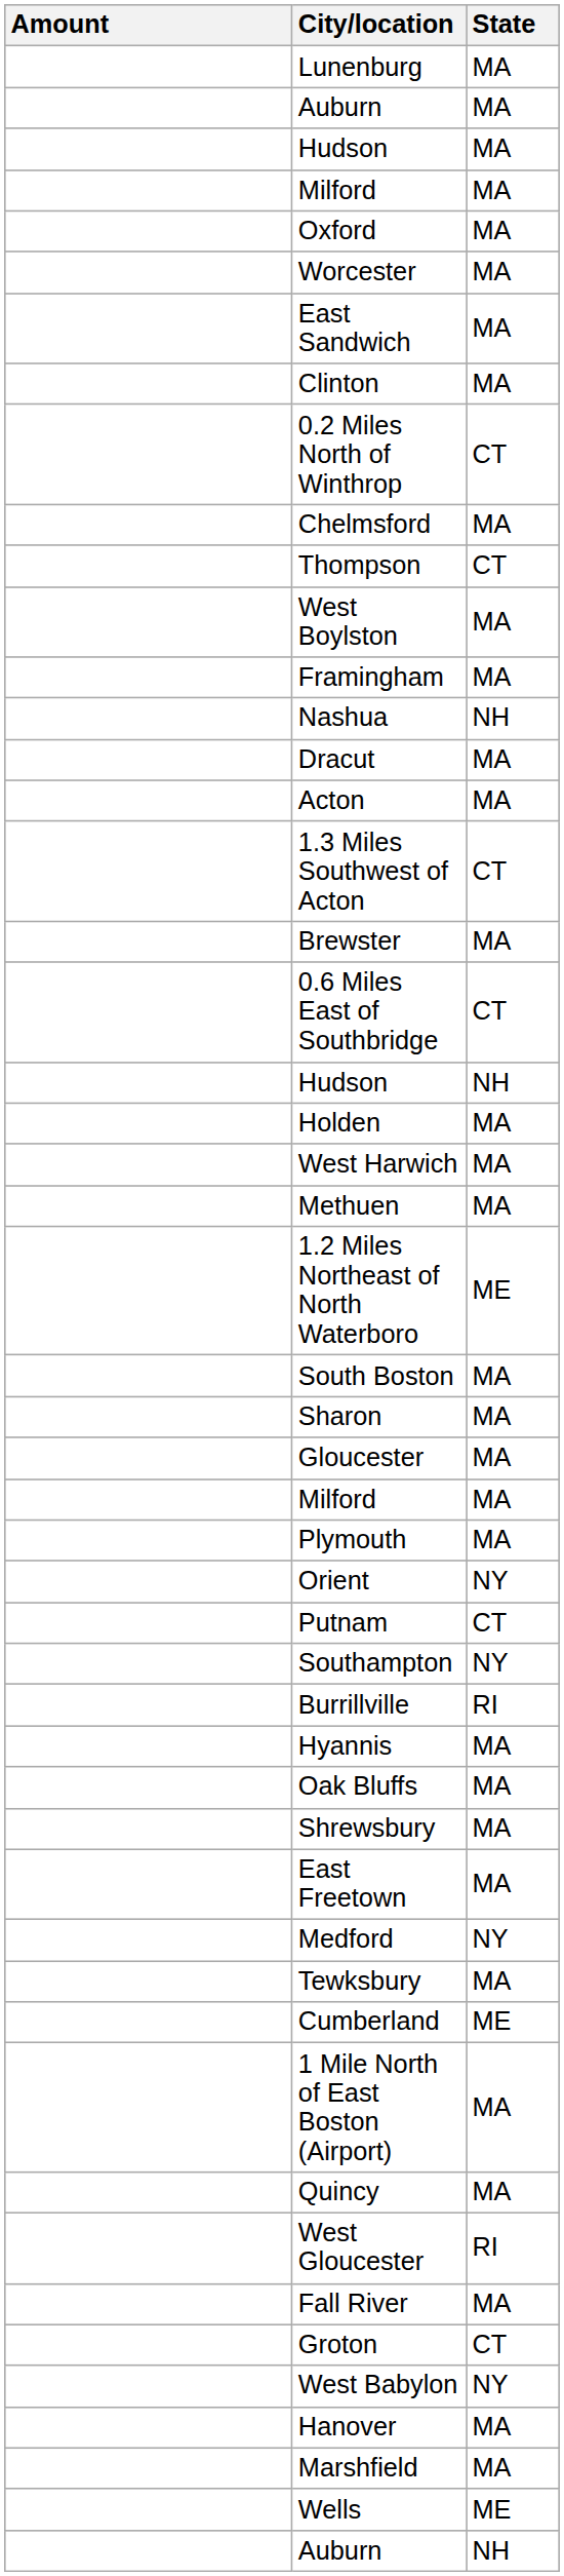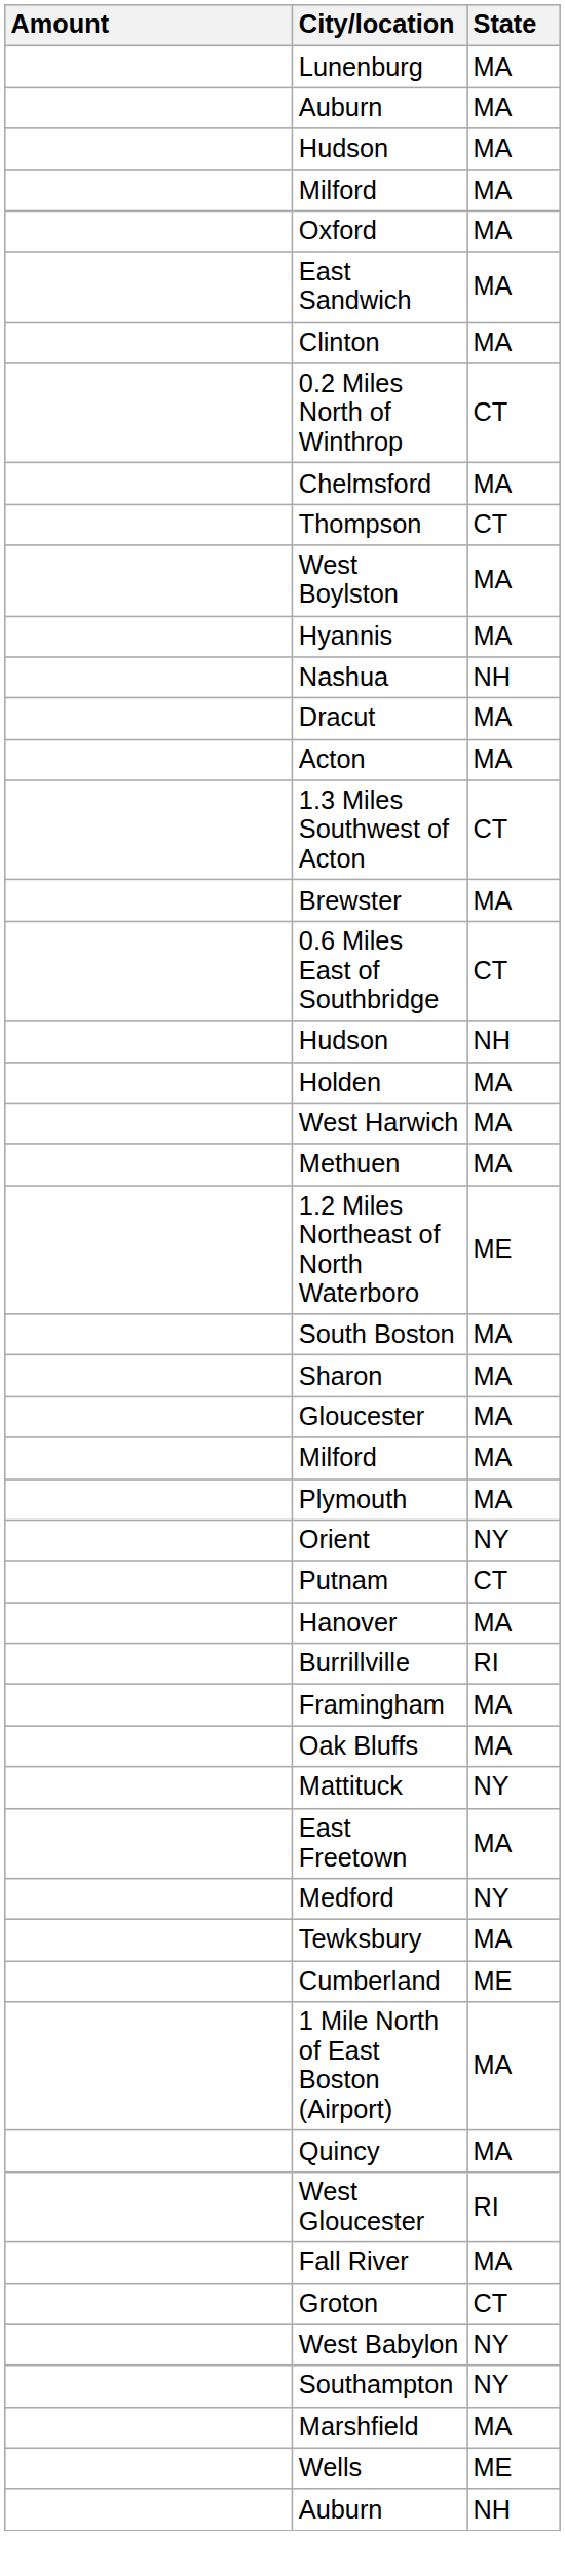 <table class="wikitable sortable collapsible" style="background-color:white;">
 <tr>
 <th style="text-align:left; width:170px;">Amount</th>
 <th style="text-align:left; width:100px;">City/location</th>
 <th style="text-align:left; width:50px;" class="sortable">State</th>
 </tr>
 <tr>
 <td></td>
 <td>Lunenburg</td>
 <td>MA</td>
 </tr>
 <tr>
 <td></td>
 <td>Auburn</td>
 <td>MA</td>
 </tr>
 <tr>
 <td></td>
 <td>Hudson</td>
 <td>MA</td>
 </tr>
 <tr>
 <td></td>
 <td>Milford</td>
 <td>MA</td>
 </tr>
 <tr>
 <td></td>
 <td>Oxford</td>
-<td>MA</td>
-</tr>
-<tr>
-<td></td>
-<td>Worcester</td>
 <td>MA</td>
 </tr>
 <tr>
 <td></td>
 <td>East Sandwich</td>
 <td>MA</td>
 </tr>
 <tr>
 <td></td>
 <td>Clinton</td>
 <td>MA</td>
 </tr>
 <tr>
 <td></td>
 <td>0.2 Miles North of Winthrop</td>
 <td>CT</td>
 </tr>
 <tr>
 <td></td>
 <td>Chelmsford</td>
 <td>MA</td>
 </tr>
 <tr>
 <td></td>
 <td>Thompson</td>
 <td>CT</td>
 </tr>
 <tr>
 <td></td>
 <td>West Boylston</td>
 <td>MA</td>
 </tr>
 <tr>
 <td></td>
-<td>Framingham</td>
+<td>Hyannis</td>
 <td>MA</td>
 </tr>
 <tr>
 <td></td>
 <td>Nashua</td>
 <td>NH</td>
 </tr>
 <tr>
 <td></td>
 <td>Dracut</td>
 <td>MA</td>
 </tr>
 <tr>
 <td></td>
 <td>Acton</td>
 <td>MA</td>
 </tr>
 <tr>
 <td></td>
 <td>1.3 Miles Southwest of Acton</td>
 <td>CT</td>
 </tr>
 <tr>
 <td></td>
 <td>Brewster</td>
 <td>MA</td>
 </tr>
 <tr>
 <td></td>
 <td>0.6 Miles East of Southbridge</td>
 <td>CT</td>
 </tr>
 <tr>
 <td></td>
 <td>Hudson</td>
 <td>NH</td>
 </tr>
 <tr>
 <td></td>
 <td>Holden</td>
 <td>MA</td>
 </tr>
 <tr>
 <td></td>
 <td>West Harwich</td>
 <td>MA</td>
 </tr>
 <tr>
 <td></td>
 <td>Methuen</td>
 <td>MA</td>
 </tr>
 <tr>
 <td></td>
 <td>1.2 Miles Northeast of North Waterboro</td>
 <td>ME</td>
 </tr>
 <tr>
 <td></td>
 <td>South Boston</td>
 <td>MA</td>
 </tr>
 <tr>
 <td></td>
 <td>Sharon</td>
 <td>MA</td>
 </tr>
 <tr>
 <td></td>
 <td>Gloucester</td>
 <td>MA</td>
 </tr>
 <tr>
 <td></td>
 <td>Milford</td>
 <td>MA</td>
 </tr>
 <tr>
 <td></td>
 <td>Plymouth</td>
 <td>MA</td>
 </tr>
 <tr>
 <td></td>
 <td>Orient</td>
 <td>NY</td>
 </tr>
 <tr>
 <td></td>
 <td>Putnam</td>
 <td>CT</td>
 </tr>
 <tr>
 <td></td>
-<td>Southampton</td>
-<td>NY</td>
+<td>Hanover</td>
+<td>MA</td>
 </tr>
 <tr>
 <td></td>
 <td>Burrillville</td>
 <td>RI</td>
 </tr>
 <tr>
 <td></td>
-<td>Hyannis</td>
+<td>Framingham</td>
 <td>MA</td>
 </tr>
 <tr>
 <td></td>
 <td>Oak Bluffs</td>
 <td>MA</td>
 </tr>
 <tr>
 <td></td>
-<td>Shrewsbury</td>
-<td>MA</td>
+<td>Mattituck</td>
+<td>NY</td>
 </tr>
 <tr>
 <td></td>
 <td>East Freetown</td>
 <td>MA</td>
 </tr>
 <tr>
 <td></td>
 <td>Medford</td>
 <td>NY</td>
 </tr>
 <tr>
 <td></td>
 <td>Tewksbury</td>
 <td>MA</td>
 </tr>
 <tr>
 <td></td>
 <td>Cumberland</td>
 <td>ME</td>
 </tr>
 <tr>
 <td></td>
 <td>1 Mile North of East Boston (Airport)</td>
 <td>MA</td>
 </tr>
 <tr>
 <td></td>
 <td>Quincy</td>
 <td>MA</td>
 </tr>
 <tr>
 <td></td>
 <td>West Gloucester</td>
 <td>RI</td>
 </tr>
 <tr>
 <td></td>
 <td>Fall River</td>
 <td>MA</td>
 </tr>
 <tr>
 <td></td>
 <td>Groton</td>
 <td>CT</td>
 </tr>
 <tr>
 <td></td>
 <td>West Babylon</td>
 <td>NY</td>
 </tr>
 <tr>
 <td></td>
-<td>Hanover</td>
-<td>MA</td>
+<td>Southampton</td>
+<td>NY</td>
 </tr>
 <tr>
 <td></td>
 <td>Marshfield</td>
 <td>MA</td>
 </tr>
 <tr>
 <td></td>
 <td>Wells</td>
 <td>ME</td>
 </tr>
 <tr>
 <td></td>
 <td>Auburn</td>
 <td>NH</td>
 </tr>
 </table>
